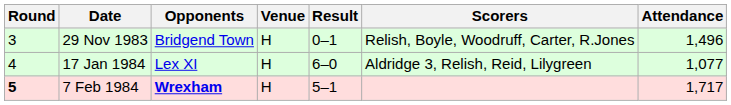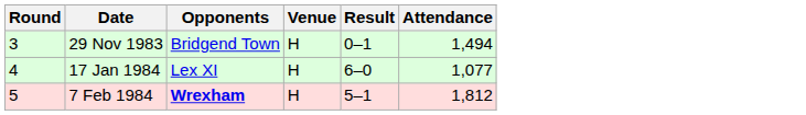 <table class="wikitable">
 <tr>
 <th>Round</th>
 <th>Date</th>
 <th>Opponents</th>
 <th>Venue</th>
 <th>Result</th>
-<th>Scorers</th>
 <th>Attendance</th>
 </tr>
 <tr bgcolor="#ddffdd">
 <td>3</td>
 <td>29 Nov 1983</td>
 <td><a href='#'>Bridgend Town</a></td>
 <td>H</td>
 <td>0–1</td>
-<td>Relish, Boyle, Woodruff, Carter, R.Jones</td>
-<td align="right">1,496</td>
+<td align="right">1,494</td>
 </tr>
 <tr bgcolor="#ddffdd">
 <td>4</td>
 <td>17 Jan 1984</td>
 <td><a href='#'>Lex XI</a></td>
 <td>H</td>
 <td>6–0</td>
-<td>Aldridge 3, Relish, Reid, Lilygreen</td>
 <td align="right">1,077</td>
 </tr>
 <tr bgcolor="#ffdddd">
-<td><strong>5</strong></td>
+<td>5</td>
 <td>7 Feb 1984</td>
 <td><strong><a href='#'>Wrexham</a></strong></td>
 <td>H</td>
 <td>5–1</td>
-<td></td>
-<td align="right">1,717</td>
+<td align="right">1,812</td>
 </tr>
 </table>
